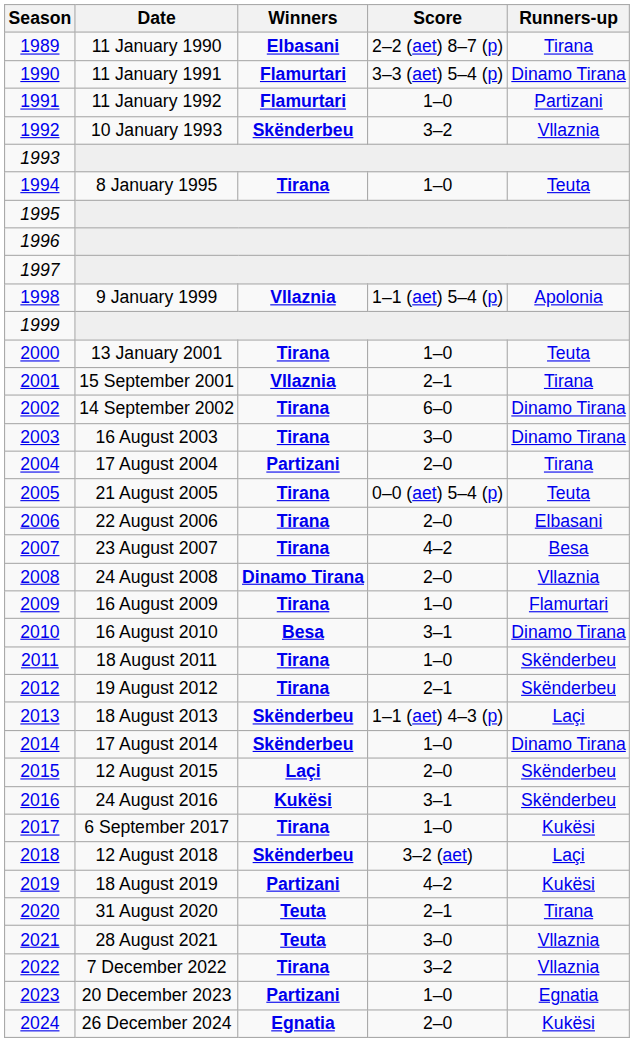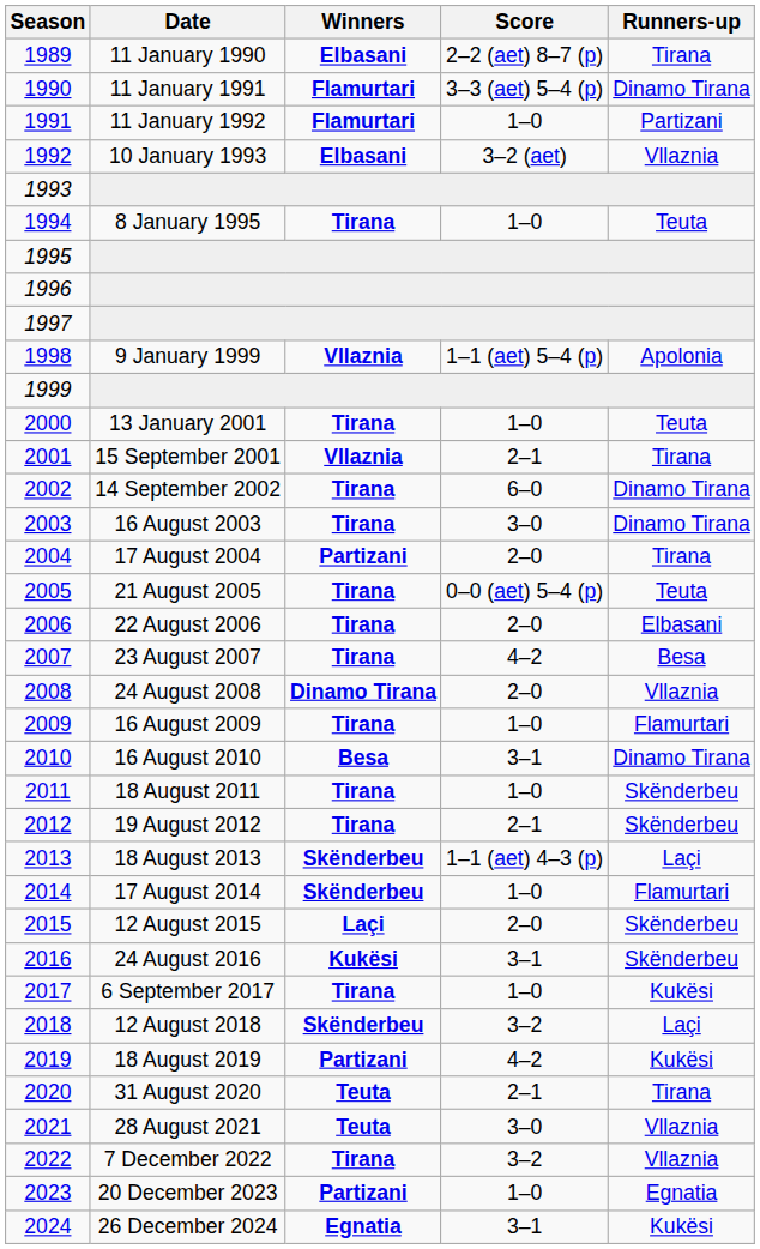 <table class="wikitable sortable collapsible collapsed" style="text-align: center; font-size: 100%;">
 <tr>
 <th>Season</th>
 <th>Date</th>
 <th>Winners</th>
 <th>Score</th>
 <th>Runners-up</th>
 </tr>
 <tr>
 <td><a href='#'>1989</a></td>
 <td>11 January 1990</td>
 <td><strong><a href='#'>Elbasani</a></strong></td>
 <td>2–2 (<a href='#'>aet</a>) 8–7 (<a href='#'>p</a>)</td>
 <td><a href='#'>Tirana</a></td>
 </tr>
 <tr>
 <td><a href='#'>1990</a></td>
 <td>11 January 1991</td>
 <td><strong><a href='#'>Flamurtari</a></strong></td>
 <td>3–3 (<a href='#'>aet</a>) 5–4 (<a href='#'>p</a>)</td>
 <td><a href='#'>Dinamo Tirana</a></td>
 </tr>
 <tr>
 <td><a href='#'>1991</a></td>
 <td>11 January 1992</td>
 <td><strong><a href='#'>Flamurtari</a></strong></td>
 <td>1–0</td>
 <td><a href='#'>Partizani</a></td>
 </tr>
 <tr>
 <td><a href='#'>1992</a></td>
 <td>10 January 1993</td>
-<td><strong><a href='#'>Skënderbeu</a></strong></td>
-<td>3–2</td>
+<td><strong><a href='#'>Elbasani</a></strong></td>
+<td>3–2 (<a href='#'>aet</a>)</td>
 <td><a href='#'>Vllaznia</a></td>
 </tr>
 <tr>
 <td><em>1993</em></td>
 <td colspan=4 style=background:#efefef></td>
 </tr>
 <tr>
 <td><a href='#'>1994</a></td>
 <td>8 January 1995</td>
 <td><strong><a href='#'>Tirana</a></strong></td>
 <td>1–0</td>
 <td><a href='#'>Teuta</a></td>
 </tr>
 <tr>
 <td><em>1995</em></td>
 <td colspan=4 style=background:#efefef></td>
 </tr>
 <tr>
 <td><em>1996</em></td>
 <td colspan=4 style=background:#efefef></td>
 </tr>
 <tr>
 <td><em>1997</em></td>
 <td colspan=4 style=background:#efefef></td>
 </tr>
 <tr>
 <td><a href='#'>1998</a></td>
 <td>9 January 1999</td>
 <td><strong><a href='#'>Vllaznia</a></strong></td>
 <td>1–1 (<a href='#'>aet</a>) 5–4 (<a href='#'>p</a>)</td>
 <td><a href='#'>Apolonia</a></td>
 </tr>
 <tr>
 <td><em>1999</em></td>
 <td colspan=4 style=background:#efefef></td>
 </tr>
 <tr>
 <td><a href='#'>2000</a></td>
 <td>13 January 2001</td>
 <td><strong><a href='#'>Tirana</a></strong></td>
 <td>1–0</td>
 <td><a href='#'>Teuta</a></td>
 </tr>
 <tr>
 <td><a href='#'>2001</a></td>
 <td>15 September 2001</td>
 <td><strong><a href='#'>Vllaznia</a></strong></td>
 <td>2–1</td>
 <td><a href='#'>Tirana</a></td>
 </tr>
 <tr>
 <td><a href='#'>2002</a></td>
 <td>14 September 2002</td>
 <td><strong><a href='#'>Tirana</a></strong></td>
 <td>6–0</td>
 <td><a href='#'>Dinamo Tirana</a></td>
 </tr>
 <tr>
 <td><a href='#'>2003</a></td>
 <td>16 August 2003</td>
 <td><strong><a href='#'>Tirana</a></strong></td>
 <td>3–0</td>
 <td><a href='#'>Dinamo Tirana</a></td>
 </tr>
 <tr>
 <td><a href='#'>2004</a></td>
 <td>17 August 2004</td>
 <td><strong><a href='#'>Partizani</a></strong></td>
 <td>2–0</td>
 <td><a href='#'>Tirana</a></td>
 </tr>
 <tr>
 <td><a href='#'>2005</a></td>
 <td>21 August 2005</td>
 <td><strong><a href='#'>Tirana</a></strong></td>
 <td>0–0 (<a href='#'>aet</a>) 5–4 (<a href='#'>p</a>)</td>
 <td><a href='#'>Teuta</a></td>
 </tr>
 <tr>
 <td><a href='#'>2006</a></td>
 <td>22 August 2006</td>
 <td><strong><a href='#'>Tirana</a></strong></td>
 <td>2–0</td>
 <td><a href='#'>Elbasani</a></td>
 </tr>
 <tr>
 <td><a href='#'>2007</a></td>
 <td>23 August 2007</td>
 <td><strong><a href='#'>Tirana</a></strong></td>
 <td>4–2</td>
 <td><a href='#'>Besa</a></td>
 </tr>
 <tr>
 <td><a href='#'>2008</a></td>
 <td>24 August 2008</td>
 <td><strong><a href='#'>Dinamo Tirana</a></strong></td>
 <td>2–0</td>
 <td><a href='#'>Vllaznia</a></td>
 </tr>
 <tr>
 <td><a href='#'>2009</a></td>
 <td>16 August 2009</td>
 <td><strong><a href='#'>Tirana</a></strong></td>
 <td>1–0</td>
 <td><a href='#'>Flamurtari</a></td>
 </tr>
 <tr>
 <td><a href='#'>2010</a></td>
 <td>16 August 2010</td>
 <td><strong><a href='#'>Besa</a></strong></td>
 <td>3–1</td>
 <td><a href='#'>Dinamo Tirana</a></td>
 </tr>
 <tr>
 <td><a href='#'>2011</a></td>
 <td>18 August 2011</td>
 <td><strong><a href='#'>Tirana</a></strong></td>
 <td>1–0</td>
 <td><a href='#'>Skënderbeu</a></td>
 </tr>
 <tr>
 <td><a href='#'>2012</a></td>
 <td>19 August 2012</td>
 <td><strong><a href='#'>Tirana</a></strong></td>
 <td>2–1</td>
 <td><a href='#'>Skënderbeu</a></td>
 </tr>
 <tr>
 <td><a href='#'>2013</a></td>
 <td>18 August 2013</td>
 <td><strong><a href='#'>Skënderbeu</a></strong></td>
 <td>1–1 (<a href='#'>aet</a>) 4–3 (<a href='#'>p</a>)</td>
 <td><a href='#'>Laçi</a></td>
 </tr>
 <tr>
 <td><a href='#'>2014</a></td>
 <td>17 August 2014</td>
 <td><strong><a href='#'>Skënderbeu</a></strong></td>
 <td>1–0</td>
-<td><a href='#'>Dinamo Tirana</a></td>
+<td><a href='#'>Flamurtari</a></td>
 </tr>
 <tr>
 <td><a href='#'>2015</a></td>
 <td>12 August 2015</td>
 <td><strong><a href='#'>Laçi</a></strong></td>
 <td>2–0</td>
 <td><a href='#'>Skënderbeu</a></td>
 </tr>
 <tr>
 <td><a href='#'>2016</a></td>
 <td>24 August 2016</td>
 <td><strong><a href='#'>Kukësi</a></strong></td>
 <td>3–1</td>
 <td><a href='#'>Skënderbeu</a></td>
 </tr>
 <tr>
 <td><a href='#'>2017</a></td>
 <td>6 September 2017</td>
 <td><strong><a href='#'>Tirana</a></strong></td>
 <td>1–0</td>
 <td><a href='#'>Kukësi</a></td>
 </tr>
 <tr>
 <td><a href='#'>2018</a></td>
 <td>12 August 2018</td>
 <td><strong><a href='#'>Skënderbeu</a></strong></td>
-<td>3–2 (<a href='#'>aet</a>)</td>
+<td>3–2</td>
 <td><a href='#'>Laçi</a></td>
 </tr>
 <tr>
 <td><a href='#'>2019</a></td>
 <td>18 August 2019</td>
 <td><strong><a href='#'>Partizani</a></strong></td>
 <td>4–2 </td>
 <td><a href='#'>Kukësi</a></td>
 </tr>
 <tr>
 <td><a href='#'>2020</a></td>
 <td>31 August 2020</td>
 <td><strong><a href='#'>Teuta</a></strong></td>
 <td>2–1</td>
 <td><a href='#'>Tirana</a></td>
 </tr>
 <tr>
 <td><a href='#'>2021</a></td>
 <td>28 August 2021</td>
 <td><strong><a href='#'>Teuta</a></strong></td>
 <td>3–0</td>
 <td><a href='#'>Vllaznia</a></td>
 </tr>
 <tr>
 <td><a href='#'>2022</a></td>
 <td>7 December 2022</td>
 <td><strong><a href='#'>Tirana</a></strong></td>
 <td>3–2</td>
 <td><a href='#'>Vllaznia</a></td>
 </tr>
 <tr>
 <td><a href='#'>2023</a></td>
 <td>20 December 2023</td>
 <td><strong><a href='#'>Partizani</a></strong></td>
 <td>1–0</td>
 <td><a href='#'>Egnatia</a></td>
 </tr>
 <tr>
 <td><a href='#'>2024</a></td>
 <td>26 December 2024</td>
 <td><strong><a href='#'>Egnatia</a></strong></td>
-<td>2–0</td>
+<td>3–1</td>
 <td><a href='#'>Kukësi</a></td>
 </tr>
 </table>
